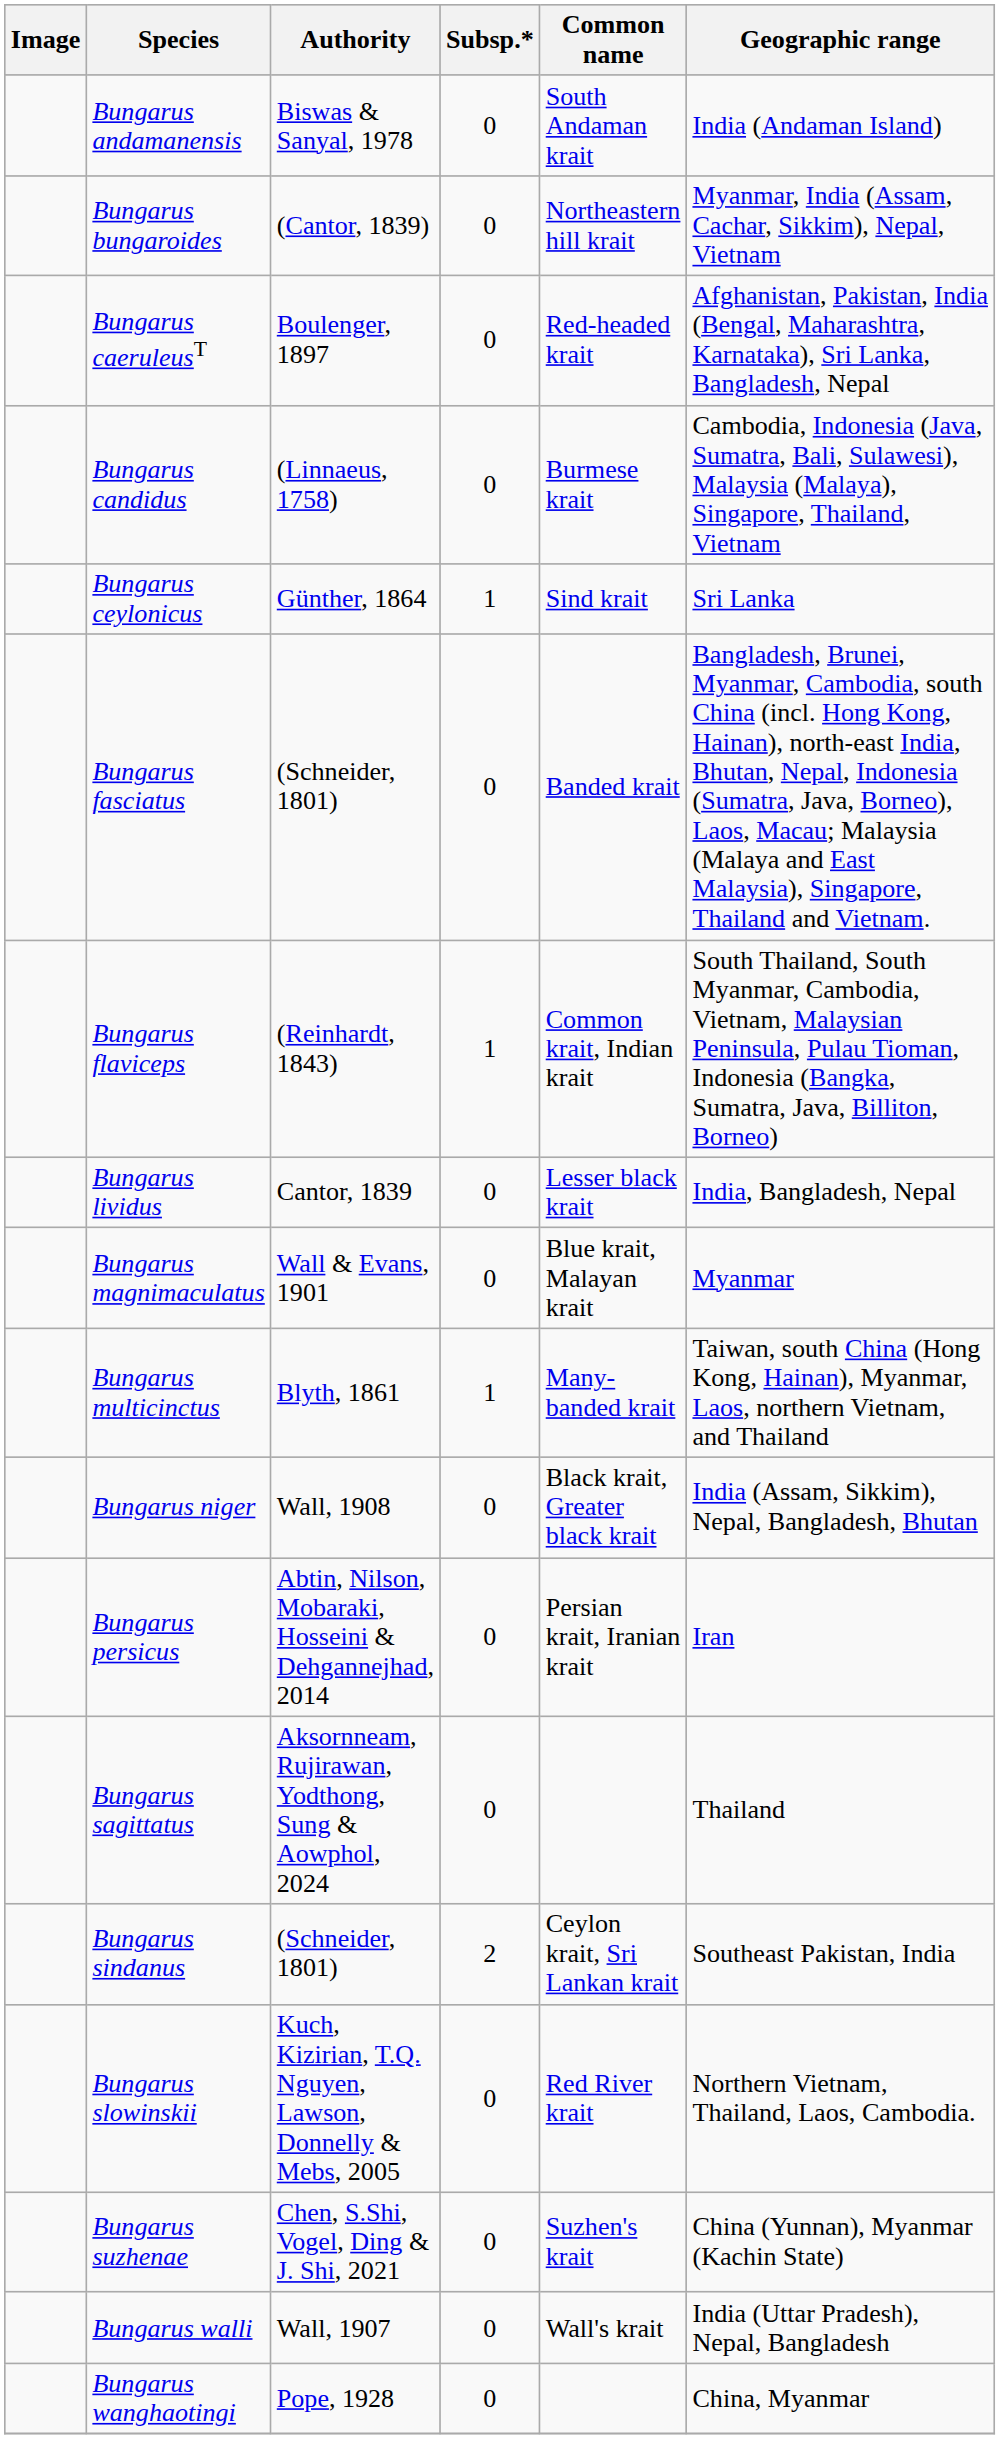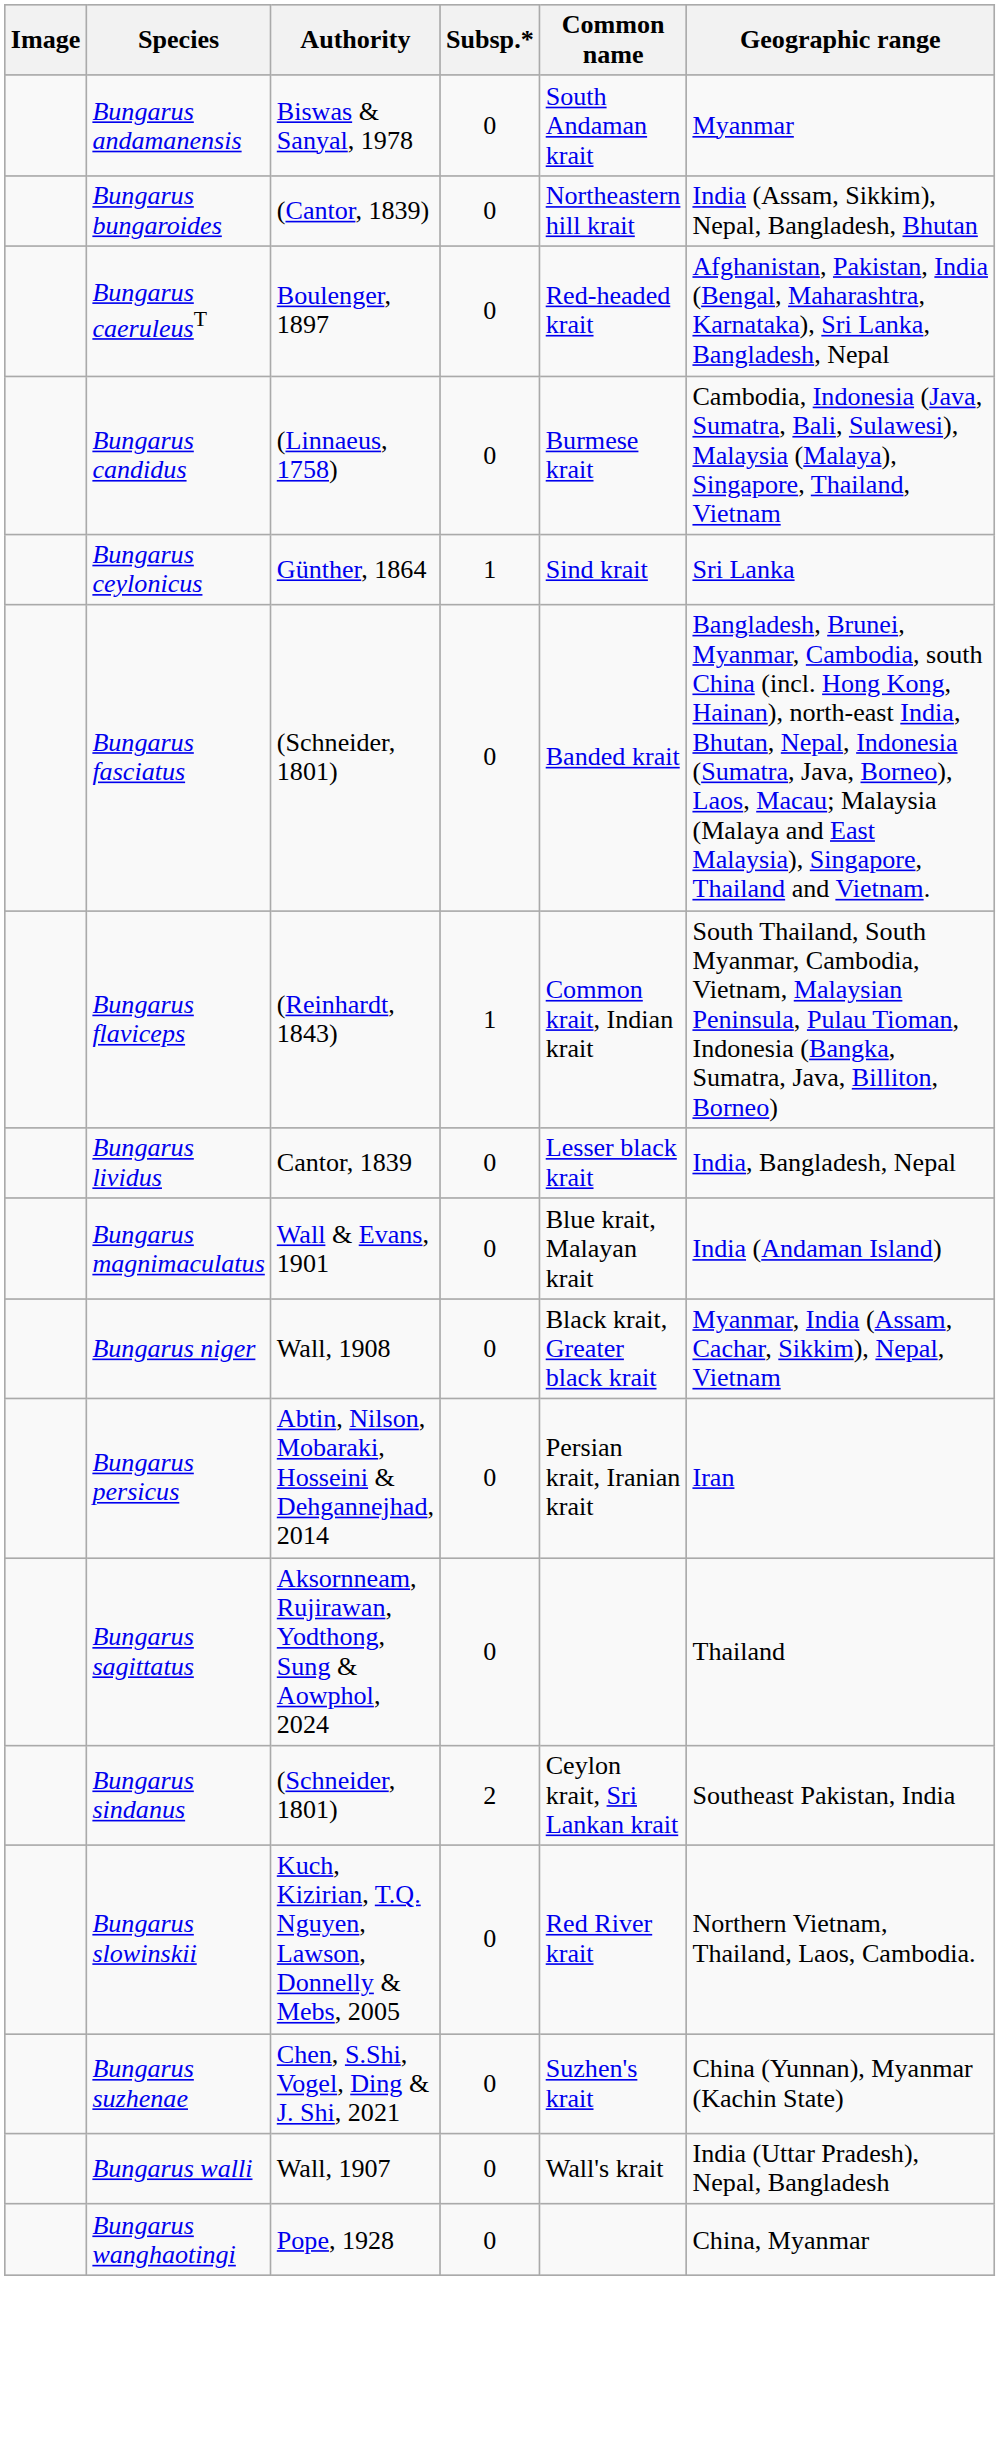 <table class="wikitable">
 <tr>
 <th>Image</th>
 <th>Species</th>
 <th>Authority</th>
 <th>Subsp.*</th>
 <th>Common name</th>
 <th>Geographic range</th>
 </tr>
 <tr>
 <td></td>
 <td><em><a href='#'>Bungarus andamanensis</a></em></td>
 <td><a href='#'>Biswas</a> & <a href='#'>Sanyal</a>, 1978</td>
 <td align="center">0</td>
 <td><a href='#'>South Andaman krait</a></td>
-<td style="width:40%"><a href='#'>India</a> (<a href='#'>Andaman Island</a>)</td>
+<td><a href='#'>Myanmar</a></td>
 </tr>
 <tr>
 <td></td>
 <td><em><a href='#'>Bungarus bungaroides</a></em></td>
 <td>(<a href='#'>Cantor</a>, 1839)</td>
 <td align="center">0</td>
 <td><a href='#'>Northeastern hill krait</a></td>
-<td><a href='#'>Myanmar</a>, <a href='#'>India</a> (<a href='#'>Assam</a>, <a href='#'>Cachar</a>, <a href='#'>Sikkim</a>), <a href='#'>Nepal</a>, <a href='#'>Vietnam</a></td>
+<td><a href='#'>India</a> (Assam, Sikkim), Nepal, Bangladesh, <a href='#'>Bhutan</a></td>
 </tr>
 <tr>
 <td></td>
 <td><em><a href='#'>Bungarus caeruleus</a></em><span><sup>T</sup></span></td>
 <td><a href='#'>Boulenger</a>, 1897</td>
 <td align="center">0</td>
 <td><a href='#'>Red-headed krait</a></td>
 <td><a href='#'>Afghanistan</a>, <a href='#'>Pakistan</a>, <a href='#'>India</a> (<a href='#'>Bengal</a>, <a href='#'>Maharashtra</a>, <a href='#'>Karnataka</a>), <a href='#'>Sri Lanka</a>, <a href='#'>Bangladesh</a>, Nepal</td>
 </tr>
 <tr>
 <td></td>
 <td><em><a href='#'>Bungarus candidus</a></em></td>
 <td>(<a href='#'>Linnaeus</a>, <a href='#'>1758</a>)</td>
 <td align="center">0</td>
 <td><a href='#'>Burmese krait</a></td>
 <td>Cambodia, <a href='#'>Indonesia</a> (<a href='#'>Java</a>, <a href='#'>Sumatra</a>, <a href='#'>Bali</a>, <a href='#'>Sulawesi</a>), <a href='#'>Malaysia</a> (<a href='#'>Malaya</a>), <a href='#'>Singapore</a>, <a href='#'>Thailand</a>, <a href='#'>Vietnam</a></td>
 </tr>
 <tr>
 <td></td>
 <td><em><a href='#'>Bungarus ceylonicus</a></em></td>
 <td><a href='#'>Günther</a>, 1864</td>
 <td align="center">1</td>
 <td><a href='#'>Sind krait</a></td>
 <td><a href='#'>Sri Lanka</a></td>
 </tr>
 <tr>
 <td></td>
 <td><em><a href='#'>Bungarus fasciatus</a></em></td>
 <td>(Schneider, 1801)</td>
 <td align="center">0</td>
 <td><a href='#'>Banded krait</a></td>
 <td><a href='#'>Bangladesh</a>, <a href='#'>Brunei</a>, <a href='#'>Myanmar</a>, <a href='#'>Cambodia</a>, south <a href='#'>China</a> (incl. <a href='#'>Hong Kong</a>, <a href='#'>Hainan</a>), north-east <a href='#'>India</a>, <a href='#'>Bhutan</a>, <a href='#'>Nepal</a>, <a href='#'>Indonesia</a> (<a href='#'>Sumatra</a>, Java, <a href='#'>Borneo</a>), <a href='#'>Laos</a>, <a href='#'>Macau</a>; Malaysia (Malaya and <a href='#'>East Malaysia</a>), <a href='#'>Singapore</a>, <a href='#'>Thailand</a> and <a href='#'>Vietnam</a>.</td>
 </tr>
 <tr>
 <td></td>
 <td><em><a href='#'>Bungarus flaviceps</a></em></td>
 <td>(<a href='#'>Reinhardt</a>, 1843)</td>
 <td align="center">1</td>
 <td><a href='#'>Common krait</a>, Indian krait</td>
 <td>South Thailand, South Myanmar, Cambodia, Vietnam, <a href='#'>Malaysian Peninsula</a>, <a href='#'>Pulau Tioman</a>, Indonesia (<a href='#'>Bangka</a>, Sumatra, Java, <a href='#'>Billiton</a>, <a href='#'>Borneo</a>)</td>
 </tr>
 <tr>
 <td></td>
 <td><em><a href='#'>Bungarus lividus</a></em></td>
 <td>Cantor, 1839</td>
 <td align="center">0</td>
 <td><a href='#'>Lesser black krait</a></td>
 <td><a href='#'>India</a>, Bangladesh, Nepal</td>
 </tr>
 <tr>
 <td></td>
 <td><em><a href='#'>Bungarus magnimaculatus</a></em></td>
 <td><a href='#'>Wall</a> & <a href='#'>Evans</a>, 1901</td>
 <td align="center">0</td>
 <td>Blue krait, Malayan krait</td>
-<td><a href='#'>Myanmar</a></td>
-</tr>
-<tr>
-<td></td>
-<td><em><a href='#'>Bungarus multicinctus</a></em></td>
-<td><a href='#'>Blyth</a>, 1861</td>
-<td align="center">1</td>
-<td><a href='#'>Many-banded krait</a></td>
-<td>Taiwan, south <a href='#'>China</a> (Hong Kong, <a href='#'>Hainan</a>), Myanmar, <a href='#'>Laos</a>, northern Vietnam, and Thailand</td>
+<td style="width:40%"><a href='#'>India</a> (<a href='#'>Andaman Island</a>)</td>
 </tr>
 <tr>
 <td></td>
 <td><em><a href='#'>Bungarus niger</a></em></td>
 <td>Wall, 1908</td>
 <td align="center">0</td>
 <td>Black krait, <a href='#'>Greater black krait</a></td>
-<td><a href='#'>India</a> (Assam, Sikkim), Nepal, Bangladesh, <a href='#'>Bhutan</a></td>
+<td><a href='#'>Myanmar</a>, <a href='#'>India</a> (<a href='#'>Assam</a>, <a href='#'>Cachar</a>, <a href='#'>Sikkim</a>), <a href='#'>Nepal</a>, <a href='#'>Vietnam</a></td>
 </tr>
 <tr>
 <td></td>
 <td><em><a href='#'>Bungarus persicus</a></em></td>
 <td><a href='#'>Abtin</a>, <a href='#'>Nilson</a>, <a href='#'>Mobaraki</a>, <a href='#'>Hosseini</a> & <a href='#'>Dehgannejhad</a>, 2014</td>
 <td align="center">0</td>
 <td>Persian krait, Iranian krait</td>
 <td><a href='#'>Iran</a></td>
 </tr>
 <tr>
 <td></td>
 <td><em><a href='#'>Bungarus sagittatus</a></em></td>
 <td><a href='#'>Aksornneam</a>, <a href='#'>Rujirawan</a>, <a href='#'>Yodthong</a>, <a href='#'>Sung</a> & <a href='#'>Aowphol</a>, 2024</td>
 <td align="center">0</td>
 <td></td>
 <td>Thailand</td>
 </tr>
 <tr>
 <td></td>
 <td><em><a href='#'>Bungarus sindanus</a></em></td>
 <td>(<a href='#'>Schneider</a>, 1801)</td>
 <td align="center">2</td>
 <td>Ceylon krait, <a href='#'>Sri Lankan krait</a></td>
 <td>Southeast Pakistan, India</td>
 </tr>
 <tr>
 <td></td>
 <td><em><a href='#'>Bungarus slowinskii</a></em> </td>
 <td><a href='#'>Kuch</a>, <a href='#'>Kizirian</a>, <a href='#'>T.Q. Nguyen</a>, <a href='#'>Lawson</a>, <a href='#'>Donnelly</a> & <a href='#'>Mebs</a>, 2005</td>
 <td align="center">0</td>
 <td><a href='#'>Red River krait</a></td>
 <td>Northern Vietnam, Thailand, Laos, Cambodia.</td>
 </tr>
 <tr>
 <td></td>
 <td><em><a href='#'>Bungarus suzhenae</a></em></td>
 <td><a href='#'>Chen</a>, <a href='#'>S.Shi</a>, <a href='#'>Vogel</a>, <a href='#'>Ding</a> & <a href='#'>J. Shi</a>, 2021</td>
 <td align="center">0</td>
 <td><a href='#'>Suzhen's krait</a></td>
 <td>China (Yunnan), Myanmar (Kachin State)</td>
 </tr>
 <tr>
 <td></td>
 <td><em><a href='#'>Bungarus walli</a></em></td>
 <td>Wall, 1907</td>
 <td align="center">0</td>
 <td>Wall's krait</td>
 <td>India (Uttar Pradesh), Nepal, Bangladesh</td>
 </tr>
 <tr>
 <td></td>
 <td><em><a href='#'>Bungarus wanghaotingi</a></em></td>
 <td><a href='#'>Pope</a>, 1928</td>
 <td align="center">0</td>
 <td></td>
 <td>China, Myanmar</td>
 </tr>
 <tr>
 </tr>
 </table>
